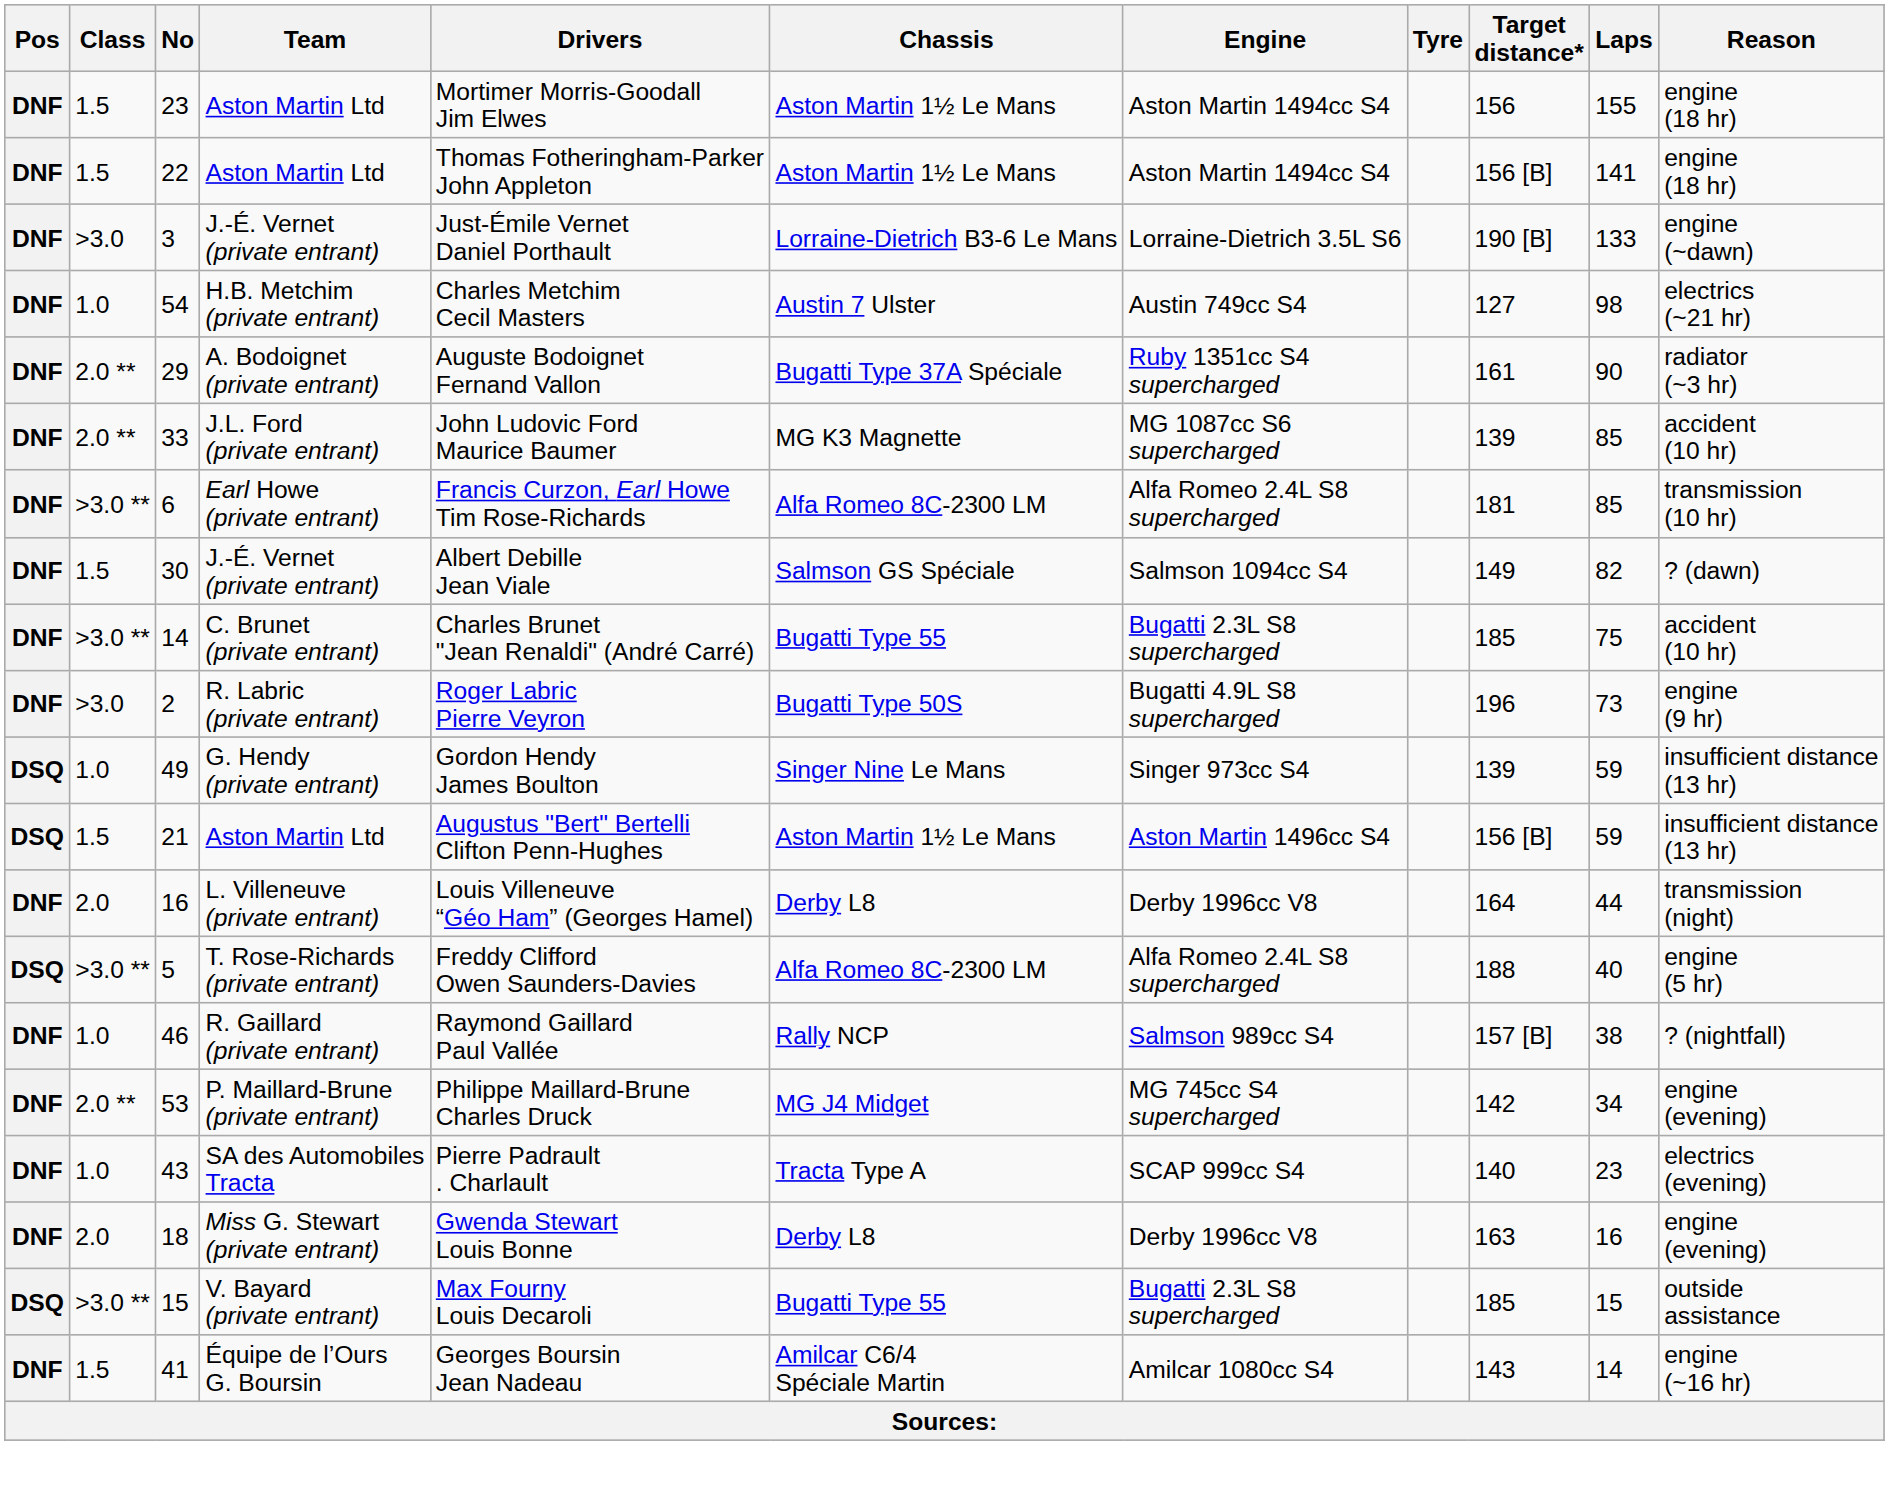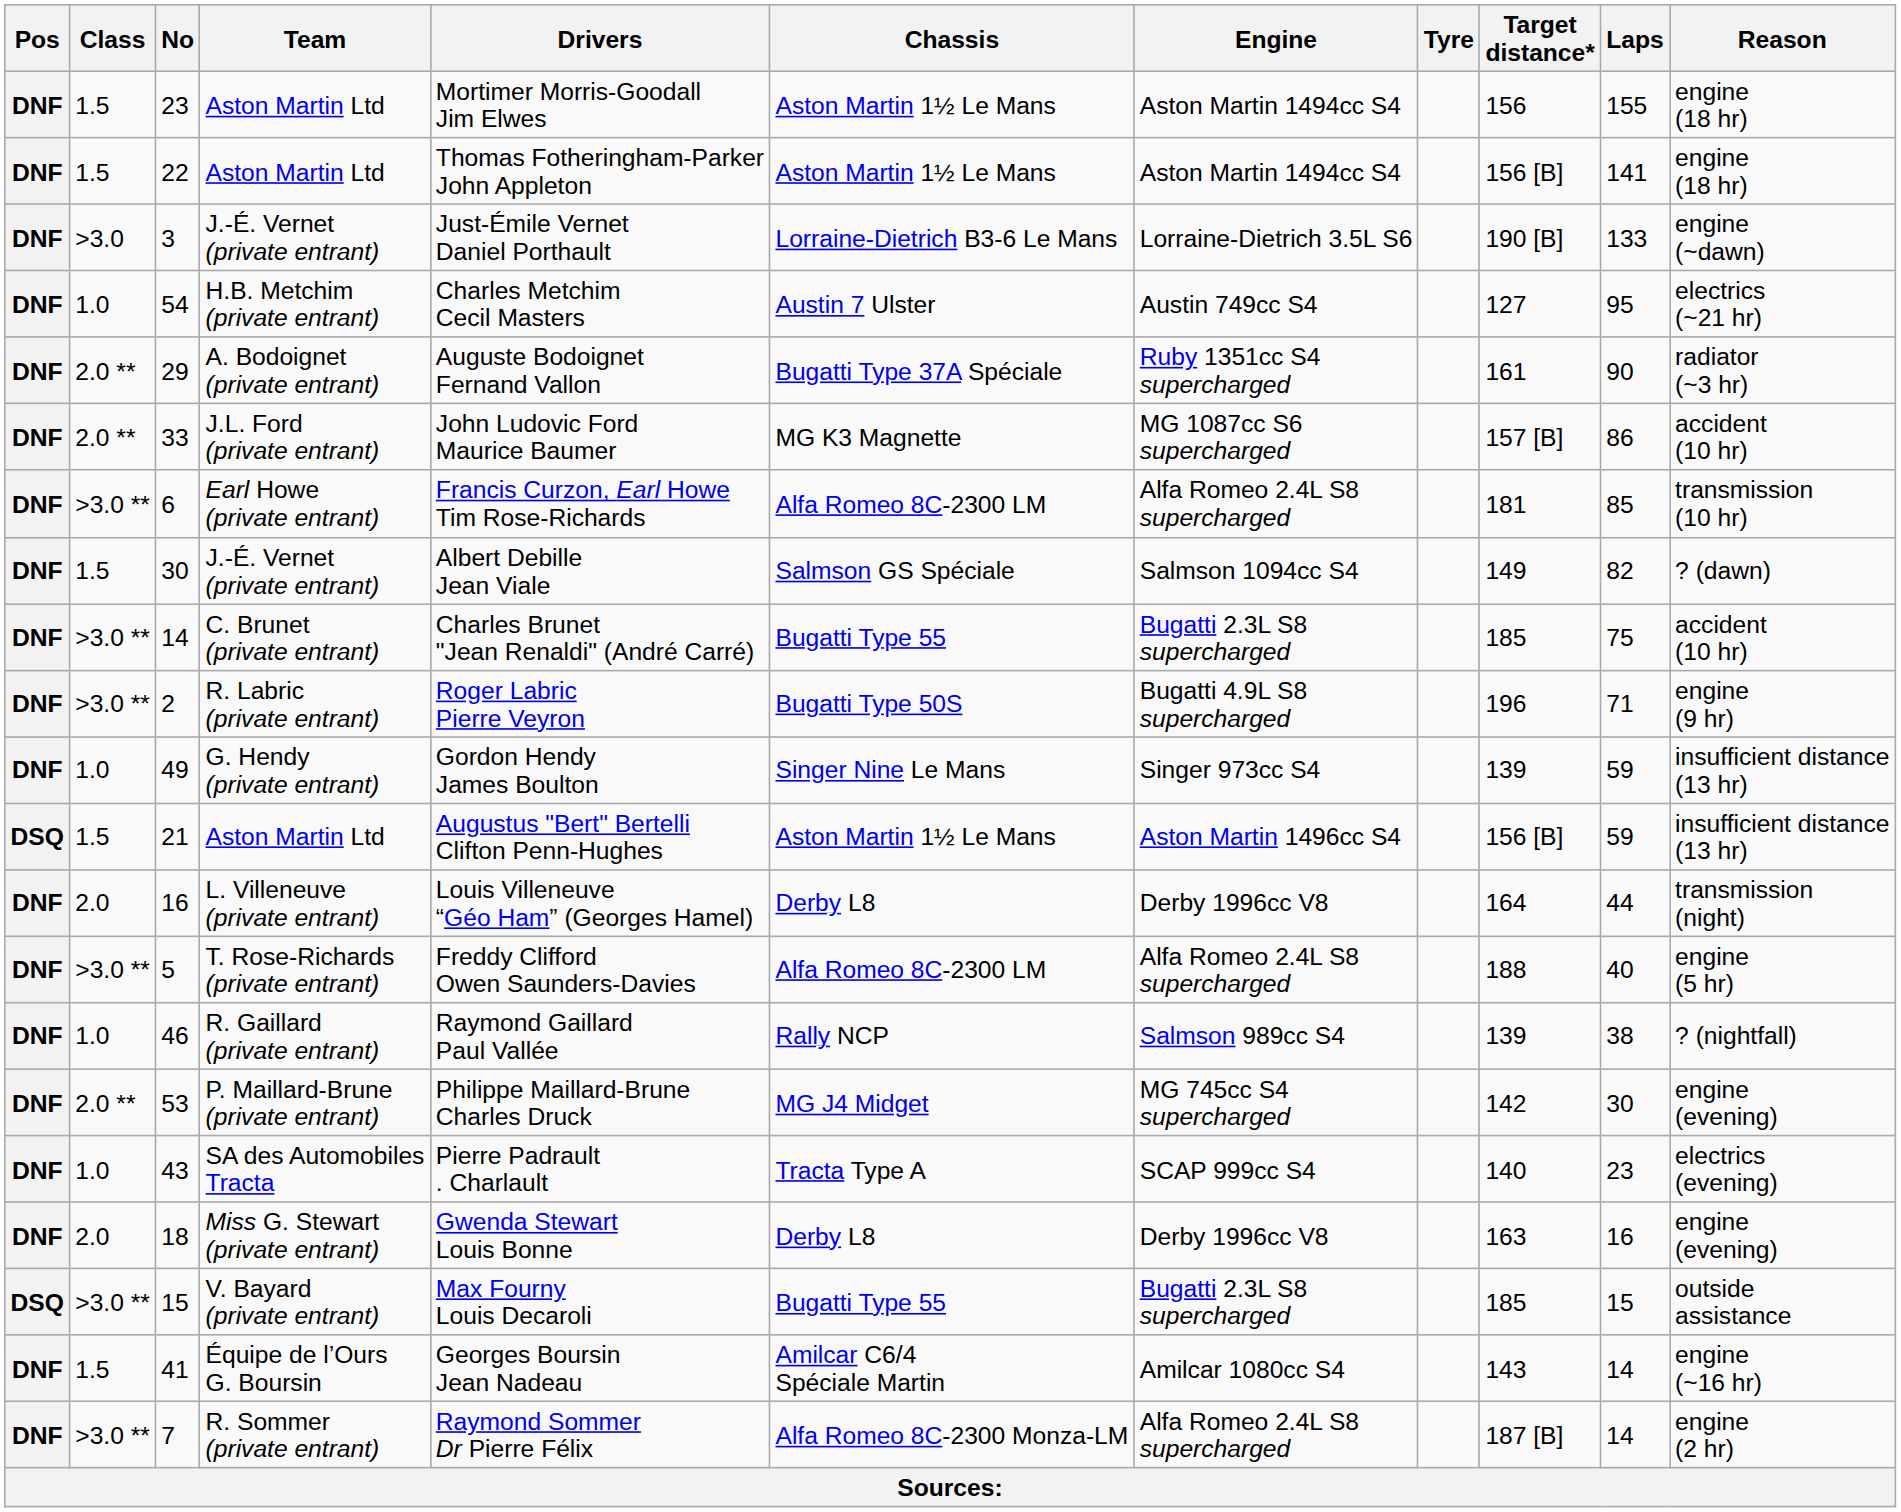 <table class="wikitable" style="font-size: 95%;">
 <tr>
 <th>Pos</th>
 <th>Class</th>
 <th>No</th>
 <th>Team</th>
 <th>Drivers</th>
 <th>Chassis</th>
 <th>Engine</th>
 <th>Tyre</th>
 <th>Target<br>distance*</th>
 <th>Laps</th>
 <th>Reason</th>
 </tr>
 <tr>
 <th>DNF</th>
 <td>1.5</td>
 <td>23</td>
 <td> <a href='#'>Aston Martin</a> Ltd</td>
 <td> Mortimer Morris-Goodall<br> Jim Elwes</td>
 <td><a href='#'>Aston Martin</a> 1½ Le Mans</td>
 <td>Aston Martin 1494cc S4</td>
 <td></td>
 <td>156</td>
 <td>155</td>
 <td>engine<br> (18 hr)</td>
 </tr>
 <tr>
 <th>DNF</th>
 <td>1.5</td>
 <td>22</td>
 <td> <a href='#'>Aston Martin</a> Ltd</td>
 <td> Thomas Fotheringham-Parker<br> John Appleton</td>
 <td><a href='#'>Aston Martin</a> 1½ Le Mans</td>
 <td>Aston Martin 1494cc S4</td>
 <td></td>
 <td>156 [B]</td>
 <td>141</td>
 <td>engine<br> (18 hr)</td>
 </tr>
 <tr>
 <th>DNF</th>
 <td>>3.0</td>
 <td>3</td>
 <td> J.-É. Vernet<br><em>(private entrant)</em></td>
 <td> Just-Émile Vernet<br> Daniel Porthault</td>
 <td><a href='#'>Lorraine-Dietrich</a> B3-6 Le Mans</td>
 <td>Lorraine-Dietrich 3.5L S6</td>
 <td></td>
 <td>190 [B]</td>
 <td>133</td>
 <td>engine<br> (~dawn)</td>
 </tr>
 <tr>
 <th>DNF</th>
 <td>1.0</td>
 <td>54</td>
 <td> H.B. Metchim<br><em>(private entrant)</em></td>
 <td> Charles Metchim<br> Cecil Masters</td>
 <td><a href='#'>Austin 7</a> Ulster</td>
 <td>Austin 749cc S4</td>
 <td></td>
 <td>127</td>
-<td>98</td>
+<td>95</td>
 <td>electrics<br> (~21 hr)</td>
 </tr>
 <tr>
 <th>DNF</th>
 <td>2.0 **</td>
 <td>29</td>
 <td> A. Bodoignet<br><em>(private entrant)</em></td>
 <td> Auguste Bodoignet<br> Fernand Vallon</td>
 <td><a href='#'>Bugatti Type 37A</a> Spéciale</td>
 <td><a href='#'>Ruby</a> 1351cc S4<br><em>supercharged</em></td>
 <td></td>
 <td>161</td>
 <td>90</td>
 <td>radiator<br>(~3 hr)</td>
 </tr>
 <tr>
 <th>DNF</th>
 <td>2.0 **</td>
 <td>33</td>
 <td> J.L. Ford<br><em>(private entrant)</em></td>
 <td> John Ludovic Ford<br> Maurice Baumer</td>
 <td>MG K3 Magnette</td>
 <td>MG 1087cc S6<br><em>supercharged</em></td>
 <td></td>
-<td>139</td>
-<td>85</td>
+<td>157 [B]</td>
+<td>86</td>
 <td>accident<br> (10 hr)</td>
 </tr>
 <tr>
 <th>DNF</th>
 <td>>3.0 **</td>
 <td>6</td>
 <td> <em>Earl</em> Howe<br><em>(private entrant)</em></td>
 <td> <a href='#'>Francis Curzon, <em>Earl</em> Howe</a><br> Tim Rose-Richards</td>
 <td><a href='#'>Alfa Romeo 8C</a>-2300 LM</td>
 <td>Alfa Romeo 2.4L S8<br><em>supercharged</em></td>
 <td></td>
 <td>181</td>
 <td>85</td>
 <td>transmission<br> (10 hr)</td>
 </tr>
 <tr>
 <th>DNF</th>
 <td>1.5</td>
 <td>30</td>
 <td> J.-É. Vernet<br><em>(private entrant)</em></td>
 <td> Albert Debille<br> Jean Viale</td>
 <td><a href='#'>Salmson</a> GS Spéciale</td>
 <td>Salmson 1094cc S4</td>
 <td></td>
 <td>149</td>
 <td>82</td>
 <td>? (dawn)</td>
 </tr>
 <tr>
 <th>DNF</th>
 <td>>3.0 **</td>
 <td>14</td>
 <td> C. Brunet<br><em>(private entrant)</em></td>
 <td> Charles Brunet<br> "Jean Renaldi" (André Carré)</td>
 <td><a href='#'>Bugatti Type 55</a></td>
 <td><a href='#'>Bugatti</a> 2.3L S8<br><em>supercharged</em></td>
 <td></td>
 <td>185</td>
 <td>75</td>
 <td>accident<br> (10 hr)</td>
 </tr>
 <tr>
 <th>DNF</th>
-<td>>3.0</td>
+<td>>3.0 **</td>
 <td>2</td>
 <td> R. Labric<br><em>(private entrant)</em></td>
 <td> <a href='#'>Roger Labric</a><br> <a href='#'>Pierre Veyron</a></td>
 <td><a href='#'>Bugatti Type 50S</a></td>
 <td>Bugatti 4.9L S8<br><em>supercharged</em></td>
 <td></td>
 <td>196</td>
-<td>73</td>
+<td>71</td>
 <td>engine<br> (9 hr)</td>
 </tr>
 <tr>
-<th>DSQ</th>
+<th>DNF</th>
 <td>1.0</td>
 <td>49</td>
 <td> G. Hendy<br><em>(private entrant)</em></td>
 <td> Gordon Hendy<br> James Boulton</td>
 <td><a href='#'>Singer Nine</a> Le Mans</td>
 <td>Singer 973cc S4</td>
 <td></td>
 <td>139</td>
 <td>59</td>
 <td>insufficient distance<br> (13 hr)</td>
 </tr>
 <tr>
 <th>DSQ</th>
 <td>1.5</td>
 <td>21</td>
 <td> <a href='#'>Aston Martin</a> Ltd</td>
 <td> <a href='#'>Augustus "Bert" Bertelli</a><br> Clifton Penn-Hughes</td>
 <td><a href='#'>Aston Martin</a> 1½ Le Mans</td>
 <td><a href='#'>Aston Martin</a> 1496cc S4</td>
 <td></td>
 <td>156 [B]</td>
 <td>59</td>
 <td>insufficient distance<br> (13 hr)</td>
 </tr>
 <tr>
 <th>DNF</th>
 <td>2.0</td>
 <td>16</td>
 <td> L. Villeneuve<br><em>(private entrant)</em></td>
 <td> Louis Villeneuve<br> “<a href='#'>Géo Ham</a>” (Georges Hamel)</td>
 <td><a href='#'>Derby</a> L8</td>
 <td>Derby 1996cc V8</td>
 <td></td>
 <td>164</td>
 <td>44</td>
 <td>transmission<br>(night)</td>
 </tr>
 <tr>
-<th>DSQ</th>
+<th>DNF</th>
 <td>>3.0 **</td>
 <td>5</td>
 <td> T. Rose-Richards<br><em>(private entrant)</em></td>
 <td> Freddy Clifford<br> Owen Saunders-Davies</td>
 <td><a href='#'>Alfa Romeo 8C</a>-2300 LM</td>
 <td>Alfa Romeo 2.4L S8<br><em>supercharged</em></td>
 <td></td>
 <td>188</td>
 <td>40</td>
 <td>engine<br> (5 hr)</td>
 </tr>
 <tr>
 <th>DNF</th>
 <td>1.0</td>
 <td>46</td>
 <td> R. Gaillard<br><em>(private entrant)</em></td>
 <td> Raymond Gaillard<br> Paul Vallée</td>
 <td><a href='#'>Rally</a> NCP</td>
 <td><a href='#'>Salmson</a> 989cc S4</td>
 <td></td>
-<td>157 [B]</td>
+<td>139</td>
 <td>38</td>
 <td>? (nightfall)</td>
 </tr>
 <tr>
 <th>DNF</th>
 <td>2.0 **</td>
 <td>53</td>
 <td> P. Maillard-Brune<br><em>(private entrant)</em></td>
 <td> Philippe Maillard-Brune<br> Charles Druck</td>
 <td><a href='#'>MG J4 Midget</a></td>
 <td>MG 745cc S4<br><em>supercharged</em></td>
 <td></td>
 <td>142</td>
-<td>34</td>
+<td>30</td>
 <td>engine<br>(evening)</td>
 </tr>
 <tr>
 <th>DNF</th>
 <td>1.0</td>
 <td>43</td>
 <td> SA des Automobiles<br><a href='#'>Tracta</a></td>
 <td> Pierre Padrault<br> . Charlault</td>
 <td><a href='#'>Tracta</a> Type A</td>
 <td>SCAP 999cc S4</td>
 <td></td>
 <td>140</td>
 <td>23</td>
 <td>electrics<br>(evening)</td>
 </tr>
 <tr>
 <th>DNF</th>
 <td>2.0</td>
 <td>18</td>
 <td> <em>Miss</em> G. Stewart <br><em>(private entrant)</em></td>
 <td> <a href='#'>Gwenda Stewart</a><br> Louis Bonne</td>
 <td><a href='#'>Derby</a> L8</td>
 <td>Derby 1996cc V8</td>
 <td></td>
 <td>163</td>
 <td>16</td>
 <td>engine<br>(evening)</td>
 </tr>
 <tr>
 <th>DSQ</th>
 <td>>3.0 **</td>
 <td>15</td>
 <td> V. Bayard<br><em>(private entrant)</em></td>
 <td> <a href='#'>Max Fourny</a><br> Louis Decaroli</td>
 <td><a href='#'>Bugatti Type 55</a></td>
 <td><a href='#'>Bugatti</a> 2.3L S8<br><em>supercharged</em></td>
 <td></td>
 <td>185</td>
 <td>15</td>
 <td>outside<br>assistance</td>
 </tr>
 <tr>
 <th>DNF</th>
 <td>1.5</td>
 <td>41</td>
 <td> Équipe de l’Ours <br> G. Boursin</td>
 <td> Georges Boursin<br> Jean Nadeau</td>
 <td><a href='#'>Amilcar</a> C6/4<br>Spéciale Martin</td>
 <td>Amilcar 1080cc S4</td>
 <td></td>
 <td>143</td>
 <td>14</td>
 <td>engine<br> (~16 hr)</td>
 </tr>
 <tr>
+<th>DNF</th>
+<td>>3.0 **</td>
+<td>7</td>
+<td> R. Sommer<br><em>(private entrant)</em></td>
+<td> <a href='#'>Raymond Sommer</a><br> <em>Dr</em> Pierre Félix</td>
+<td><a href='#'>Alfa Romeo 8C</a>-2300 Monza-LM</td>
+<td>Alfa Romeo 2.4L S8<br><em>supercharged</em></td>
+<td></td>
+<td>187 [B]</td>
+<td>14</td>
+<td>engine<br> (2 hr)</td>
+</tr>
+<tr>
 <th colspan="11">Sources:</th>
 </tr>
 </table>
